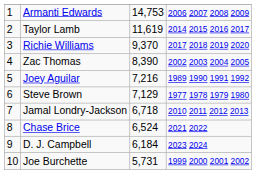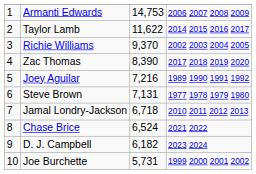 <table class="wikitable">
 <tr>
 </tr>
 <tr>
 <td>1</td>
 <td><a href='#'>Armanti Edwards</a></td>
 <td><abbr>14,753</abbr></td>
 <td style="font-size:80%;"><a href='#'>2006</a> <a href='#'>2007</a> <a href='#'>2008</a> <a href='#'>2009</a></td>
 </tr>
 <tr>
 <td>2</td>
 <td>Taylor Lamb</td>
-<td><abbr>11,619</abbr></td>
+<td><abbr>11,622</abbr></td>
 <td style="font-size:80%;"><a href='#'>2014</a> <a href='#'>2015</a> <a href='#'>2016</a> <a href='#'>2017</a></td>
 </tr>
 <tr>
 <td>3</td>
 <td><a href='#'>Richie Williams</a></td>
 <td><abbr>9,370</abbr></td>
-<td style="font-size:80%;"><a href='#'>2017</a> <a href='#'>2018</a> <a href='#'>2019</a> <a href='#'>2020</a></td>
+<td style="font-size:80%;"><a href='#'>2002</a> <a href='#'>2003</a> <a href='#'>2004</a> <a href='#'>2005</a></td>
 </tr>
 <tr>
 <td>4</td>
 <td>Zac Thomas</td>
 <td><abbr>8,390</abbr></td>
-<td style="font-size:80%;"><a href='#'>2002</a> <a href='#'>2003</a> <a href='#'>2004</a> <a href='#'>2005</a></td>
+<td style="font-size:80%;"><a href='#'>2017</a> <a href='#'>2018</a> <a href='#'>2019</a> <a href='#'>2020</a></td>
 </tr>
 <tr>
 <td>5</td>
 <td><a href='#'>Joey Aguilar</a></td>
 <td><abbr>7,216</abbr></td>
 <td style="font-size:80%;"><a href='#'>1989</a> <a href='#'>1990</a> <a href='#'>1991</a> <a href='#'>1992</a></td>
 </tr>
 <tr>
 <td>6</td>
 <td>Steve Brown</td>
-<td><abbr>7,129</abbr></td>
+<td><abbr>7,131</abbr></td>
 <td style="font-size:80%;"><a href='#'>1977</a> <a href='#'>1978</a> <a href='#'>1979</a> <a href='#'>1980</a></td>
 </tr>
 <tr>
 <td>7</td>
 <td>Jamal Londry-Jackson</td>
 <td><abbr>6,718</abbr></td>
 <td style="font-size:80%;"><a href='#'>2010</a> <a href='#'>2011</a> <a href='#'>2012</a> <a href='#'>2013</a></td>
 </tr>
 <tr>
 <td>8</td>
 <td><a href='#'>Chase Brice</a></td>
 <td><abbr>6,524</abbr></td>
 <td style="font-size:80%;"><a href='#'>2021</a> <a href='#'>2022</a></td>
 </tr>
 <tr>
 <td>9</td>
 <td>D. J. Campbell</td>
-<td><abbr>6,184</abbr></td>
+<td><abbr>6,182</abbr></td>
 <td style="font-size:80%;"><a href='#'>2023</a>  <a href='#'>2024</a></td>
 </tr>
 <tr>
 <td>10</td>
 <td>Joe Burchette</td>
 <td><abbr>5,731</abbr></td>
 <td style="font-size:80%;"><a href='#'>1999</a> <a href='#'>2000</a> <a href='#'>2001</a> <a href='#'>2002</a></td>
 </tr>
 </table>
